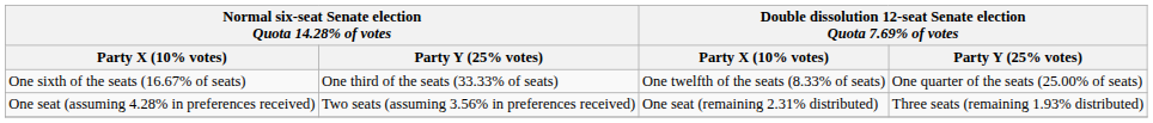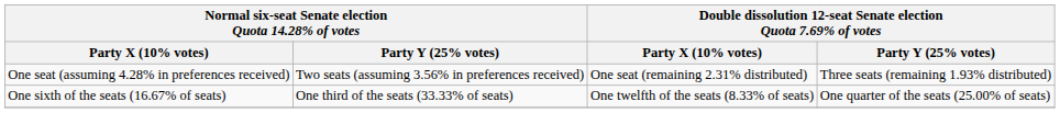 <table class="wikitable">
 <tr>
 <th colspan=2>Normal six-seat Senate election<br><em>Quota 14.28% of votes</em></th>
 <th colspan=2>Double dissolution 12-seat Senate election<br><em>Quota 7.69% of votes</em></th>
 </tr>
 <tr>
 <th>Party X (10% votes)</th>
 <th>Party Y  (25% votes)</th>
 <th>Party X (10% votes)</th>
 <th>Party Y  (25% votes)</th>
 </tr>
 <tr>
+<td>One seat (assuming 4.28% in preferences received)</td>
+<td>Two seats (assuming 3.56% in preferences received)</td>
+<td>One seat (remaining 2.31% distributed)</td>
+<td>Three seats (remaining 1.93% distributed)</td>
+</tr>
+<tr>
 <td>One sixth of the seats (16.67% of seats)</td>
 <td>One third of the seats (33.33% of seats)</td>
 <td>One twelfth of the seats (8.33% of seats)</td>
 <td>One quarter of the seats (25.00% of seats)</td>
 </tr>
 <tr>
-<td>One seat (assuming 4.28% in preferences received)</td>
-<td>Two seats (assuming 3.56% in preferences received)</td>
-<td>One seat (remaining 2.31% distributed)</td>
-<td>Three seats (remaining 1.93% distributed)</td>
-</tr>
-<tr>
 </tr>
 </table>
